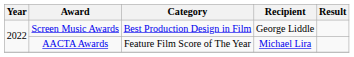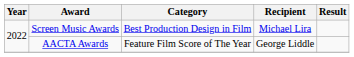 <table class="wikitable plainrowheaders" style="text-align:center;">
 <tr>
 <th scope="col">Year</th>
 <th scope="col">Award</th>
 <th scope="col">Category</th>
 <th scope="col">Recipient</th>
 <th scope="col">Result</th>
 </tr>
 <tr>
 <td rowspan="2">2022</td>
 <td><a href='#'>Screen Music Awards</a></td>
 <td><a href='#'>Best Production Design in Film</a></td>
-<td>George Liddle</td>
+<td><a href='#'>Michael Lira</a></td>
 <td></td>
 </tr>
 <tr>
 <td><a href='#'>AACTA Awards</a></td>
 <td>Feature Film Score of The Year</td>
-<td><a href='#'>Michael Lira</a></td>
+<td>George Liddle</td>
 <td></td>
 </tr>
 <tr>
 </tr>
 </table>
